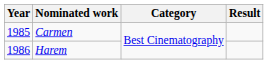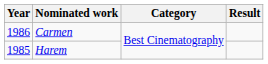 <table class="wikitable plainrowheaders">
 <tr>
 <th>Year</th>
 <th>Nominated work</th>
 <th>Category</th>
 <th>Result</th>
 </tr>
 <tr>
-<td><a href='#'>1985</a></td>
+<td><a href='#'>1986</a></td>
 <td><em><a href='#'>Carmen</a></em></td>
 <td rowspan=2><a href='#'>Best Cinematography</a></td>
 <td></td>
 </tr>
 <tr>
-<td><a href='#'>1986</a></td>
+<td><a href='#'>1985</a></td>
 <td><em><a href='#'>Harem</a></em></td>
 <td></td>
 </tr>
 </table>
